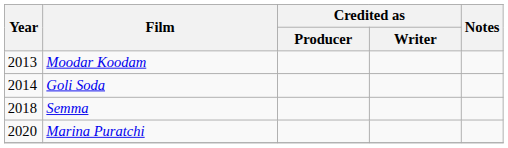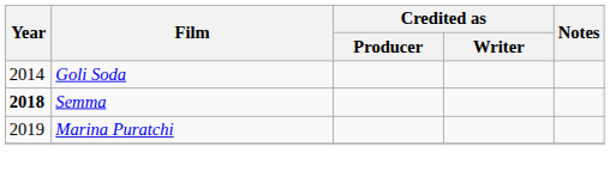 <table class="wikitable sortable">
 <tr>
 <th rowspan="2" style="width:35px;">Year</th>
 <th rowspan="2" style="width:250px;">Film</th>
 <th colspan="2" style="width:195px;">Credited as</th>
 <th rowspan="2" class="unsortable">Notes</th>
 </tr>
 <tr>
 <th width=65>Producer</th>
 <th width=65>Writer</th>
 </tr>
 <tr>
-<td>2013</td>
-<td><em><a href='#'>Moodar Koodam</a></em></td>
-<td></td>
-<td></td>
-<td></td>
-</tr>
-<tr>
 <td>2014</td>
 <td><em><a href='#'>Goli Soda</a></em></td>
 <td></td>
 <td></td>
 <td></td>
 </tr>
 <tr>
-<td>2018</td>
+<td><strong>2018</strong></td>
 <td><em><a href='#'>Semma</a></em></td>
 <td></td>
 <td></td>
 <td></td>
 </tr>
 <tr>
-<td>2020</td>
+<td>2019</td>
 <td><em><a href='#'>Marina Puratchi</a></em></td>
 <td></td>
 <td></td>
 <td></td>
 </tr>
 <tr>
 </tr>
 </table>
